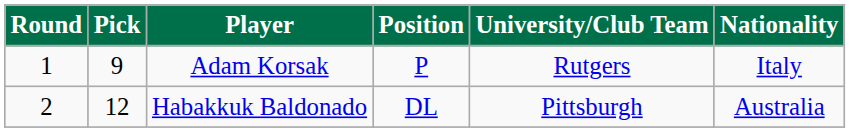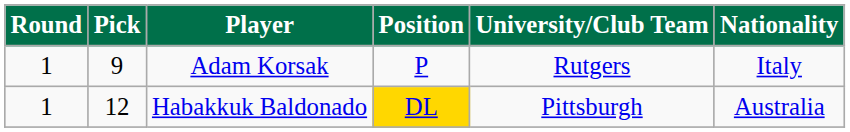 <table class="wikitable" style="font-size: 95%;">
 <tr>
 <th style="background:#00704A;color:White;">Round</th>
 <th style="background:#00704A;color:White;">Pick</th>
 <th style="background:#00704A;color:White;">Player</th>
 <th style="background:#00704A;color:White;">Position</th>
 <th style="background:#00704A;color:White;">University/Club Team</th>
 <th style="background:#00704A;color:White;">Nationality</th>
 </tr>
 <tr align="center">
 <td align=center>1</td>
 <td>9</td>
 <td><a href='#'>Adam Korsak</a></td>
 <td><a href='#'>P</a></td>
 <td><a href='#'>Rutgers</a></td>
 <td> <a href='#'>Italy</a></td>
 </tr>
 <tr align="center">
-<td align=center>2</td>
+<td align=center>1</td>
 <td>12</td>
 <td><a href='#'>Habakkuk Baldonado</a></td>
-<td><a href='#'>DL</a></td>
+<td style="background: gold;"><a href='#'>DL</a></td>
 <td><a href='#'>Pittsburgh</a></td>
 <td> <a href='#'>Australia</a></td>
 </tr>
 </table>
